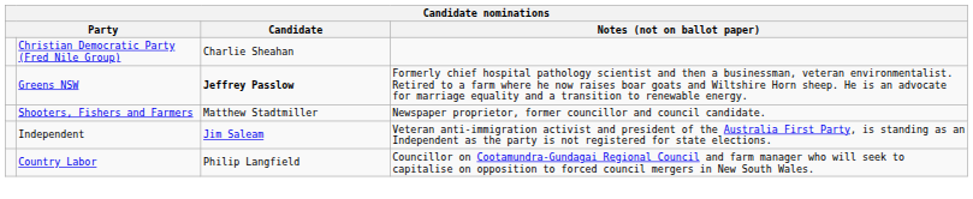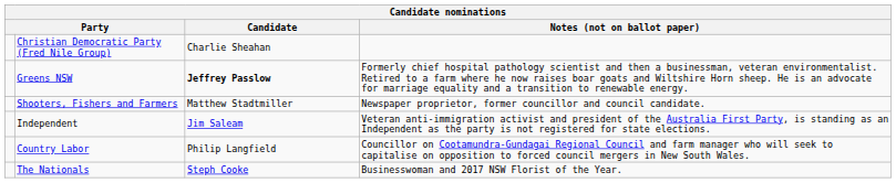 <table class="wikitable">
 <tr>
 <th colspan=4>Candidate nominations</th>
 </tr>
 <tr>
 <th width=20% colspan=2>Party</th>
 <th>Candidate</th>
 <th width=60%>Notes (not on ballot paper)</th>
 </tr>
 <tr>
 <td> </td>
 <td><a href='#'>Christian Democratic Party (Fred Nile Group)</a></td>
 <td>Charlie Sheahan</td>
 <td></td>
 </tr>
 <tr>
 <td> </td>
 <td><a href='#'>Greens NSW</a></td>
 <td><strong>Jeffrey Passlow</strong></td>
 <td>Formerly chief hospital pathology scientist and then a businessman, veteran environmentalist. Retired to a farm where he now raises boar goats and Wiltshire Horn sheep. He is an advocate for marriage equality and a transition to renewable energy.</td>
 </tr>
 <tr>
 <td> </td>
 <td><a href='#'>Shooters, Fishers and Farmers</a></td>
 <td>Matthew Stadtmiller</td>
 <td>Newspaper proprietor, former councillor and council candidate.</td>
 </tr>
 <tr>
 <td> </td>
 <td>Independent</td>
 <td><a href='#'>Jim Saleam</a></td>
 <td>Veteran anti-immigration activist and president of the <a href='#'>Australia First Party</a>, is standing as an Independent as the party is not registered for state elections.</td>
 </tr>
 <tr>
 <td> </td>
 <td><a href='#'>Country Labor</a></td>
 <td>Philip Langfield</td>
 <td>Councillor on <a href='#'>Cootamundra-Gundagai Regional Council</a> and farm manager who will seek to capitalise on opposition to forced council mergers in New South Wales.</td>
 </tr>
+<tr>
+<td> </td>
+<td><a href='#'>The Nationals</a></td>
+<td><a href='#'>Steph Cooke</a></td>
+<td>Businesswoman and 2017 NSW Florist of the Year.</td>
+</tr>
 </table>
